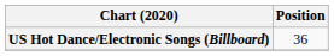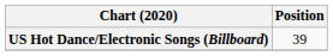 <table class="wikitable sortable plainrowheaders" style="text-align:center"->
 <tr>
 <th scope="col">Chart (2020)</th>
 <th scope="col">Position</th>
 </tr>
 <tr>
 <th scope="row">US Hot Dance/Electronic Songs (<em>Billboard</em>)</th>
-<td>36</td>
+<td>39</td>
 </tr>
 <tr>
 </tr>
 </table>
